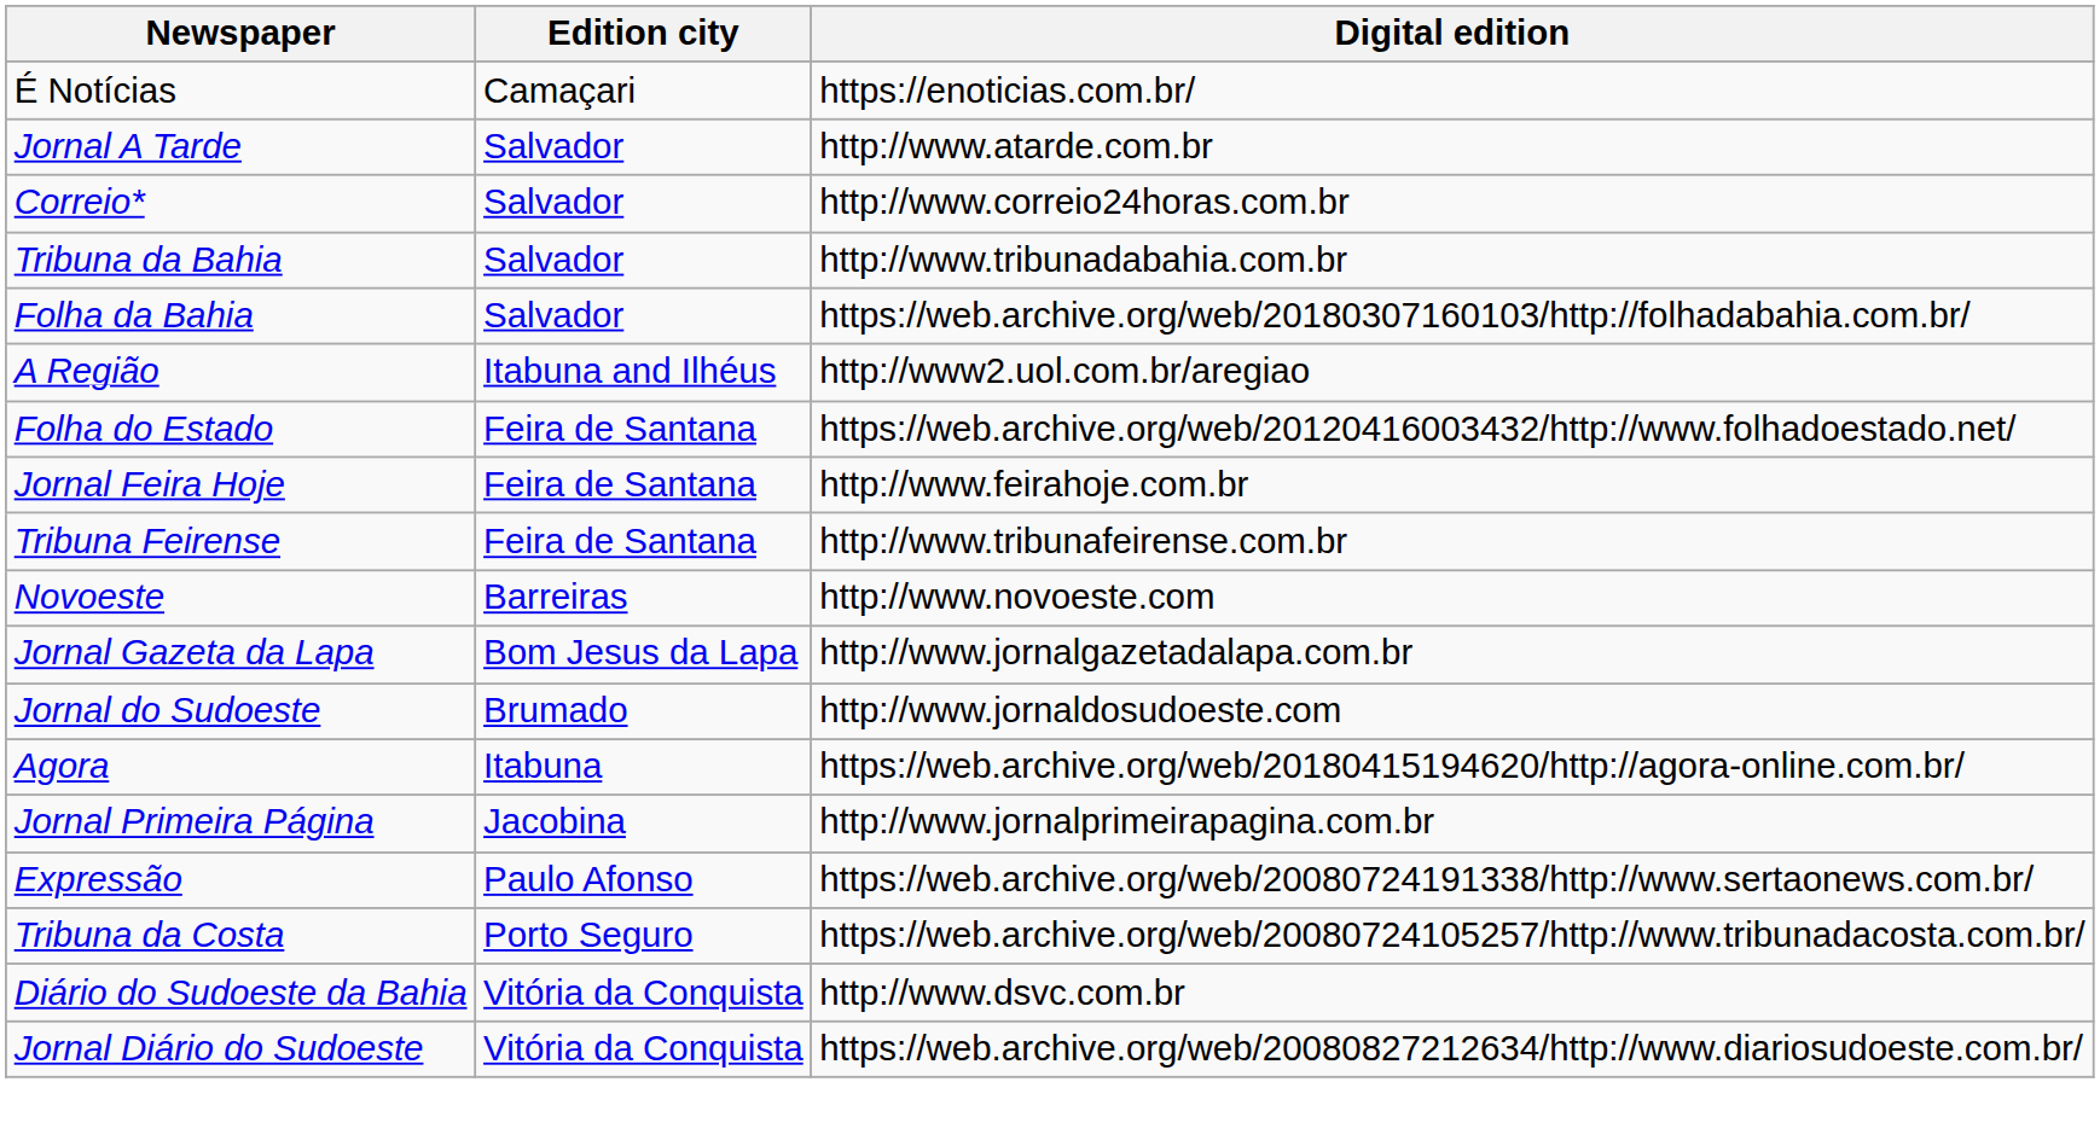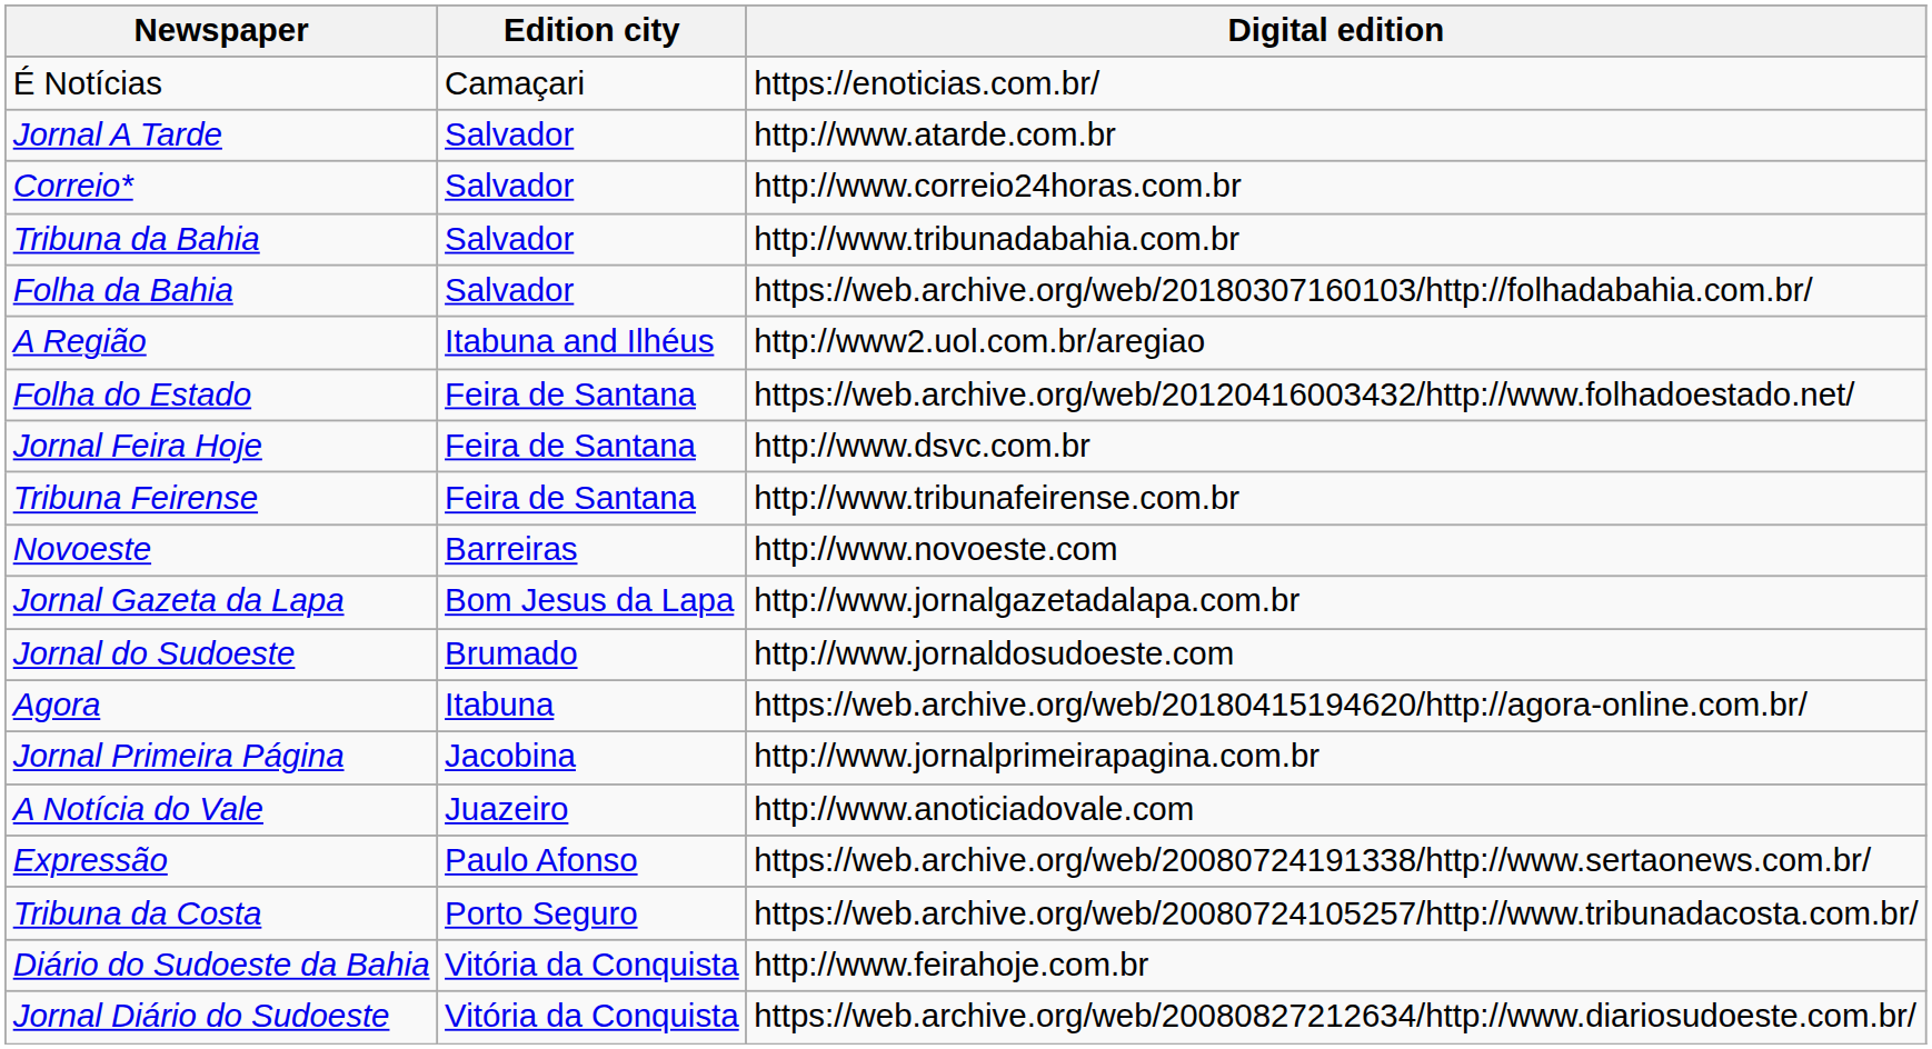 <table class="wikitable sortable">
 <tr style="text-align:center">
 <th>Newspaper</th>
 <th>Edition city</th>
 <th>Digital edition</th>
 </tr>
 <tr>
 <td>É Notícias</td>
 <td>Camaçari</td>
 <td>https://enoticias.com.br/</td>
 </tr>
 <tr>
 <td><em><a href='#'>Jornal A Tarde</a></em></td>
 <td><a href='#'>Salvador</a></td>
 <td>http://www.atarde.com.br</td>
 </tr>
 <tr>
 <td><em><a href='#'>Correio*</a></em></td>
 <td><a href='#'>Salvador</a></td>
 <td>http://www.correio24horas.com.br</td>
 </tr>
 <tr>
 <td><em><a href='#'>Tribuna da Bahia</a></em></td>
 <td><a href='#'>Salvador</a></td>
 <td>http://www.tribunadabahia.com.br</td>
 </tr>
 <tr>
 <td><em><a href='#'>Folha da Bahia</a></em></td>
 <td><a href='#'>Salvador</a></td>
 <td>https://web.archive.org/web/20180307160103/http://folhadabahia.com.br/</td>
 </tr>
 <tr>
 <td><em><a href='#'>A Região</a></em></td>
 <td><a href='#'>Itabuna and Ilhéus</a></td>
 <td>http://www2.uol.com.br/aregiao</td>
 </tr>
 <tr>
 <td><em><a href='#'>Folha do Estado</a></em></td>
 <td><a href='#'>Feira de Santana</a></td>
 <td>https://web.archive.org/web/20120416003432/http://www.folhadoestado.net/</td>
 </tr>
 <tr>
 <td><em><a href='#'>Jornal Feira Hoje</a></em></td>
 <td><a href='#'>Feira de Santana</a></td>
-<td>http://www.feirahoje.com.br</td>
+<td>http://www.dsvc.com.br</td>
 </tr>
 <tr>
 <td><em><a href='#'>Tribuna Feirense</a></em></td>
 <td><a href='#'>Feira de Santana</a></td>
 <td>http://www.tribunafeirense.com.br</td>
 </tr>
 <tr>
 <td><em><a href='#'>Novoeste</a></em></td>
 <td><a href='#'>Barreiras</a></td>
 <td>http://www.novoeste.com</td>
 </tr>
 <tr>
 <td><em><a href='#'>Jornal Gazeta da Lapa</a></em></td>
 <td><a href='#'>Bom Jesus da Lapa</a></td>
 <td>http://www.jornalgazetadalapa.com.br</td>
 </tr>
 <tr>
 <td><em><a href='#'>Jornal do Sudoeste</a></em></td>
 <td><a href='#'>Brumado</a></td>
 <td>http://www.jornaldosudoeste.com</td>
 </tr>
 <tr>
 <td><em><a href='#'>Agora</a></em></td>
 <td><a href='#'>Itabuna</a></td>
 <td>https://web.archive.org/web/20180415194620/http://agora-online.com.br/</td>
 </tr>
 <tr>
 <td><em><a href='#'>Jornal Primeira Página</a></em></td>
 <td><a href='#'>Jacobina</a></td>
 <td>http://www.jornalprimeirapagina.com.br</td>
 </tr>
 <tr>
+<td><em><a href='#'>A Notícia do Vale</a></em></td>
+<td><a href='#'>Juazeiro</a></td>
+<td>http://www.anoticiadovale.com</td>
+</tr>
+<tr>
 <td><em><a href='#'>Expressão</a></em></td>
 <td><a href='#'>Paulo Afonso</a></td>
 <td>https://web.archive.org/web/20080724191338/http://www.sertaonews.com.br/</td>
 </tr>
 <tr>
 <td><em><a href='#'>Tribuna da Costa</a></em></td>
 <td><a href='#'>Porto Seguro</a></td>
 <td>https://web.archive.org/web/20080724105257/http://www.tribunadacosta.com.br/</td>
 </tr>
 <tr>
 <td><em><a href='#'>Diário do Sudoeste da Bahia</a></em></td>
 <td><a href='#'>Vitória da Conquista</a></td>
-<td>http://www.dsvc.com.br</td>
+<td>http://www.feirahoje.com.br</td>
 </tr>
 <tr>
 <td><em><a href='#'>Jornal Diário do Sudoeste</a></em></td>
 <td><a href='#'>Vitória da Conquista</a></td>
 <td>https://web.archive.org/web/20080827212634/http://www.diariosudoeste.com.br/</td>
 </tr>
 </table>
